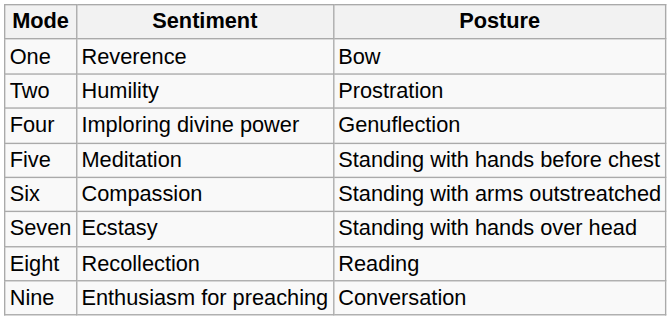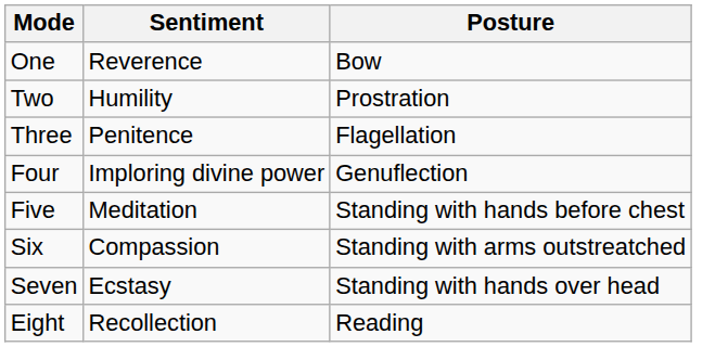 <table class="wikitable">
 <tr>
 <th>Mode</th>
 <th>Sentiment</th>
 <th>Posture</th>
 </tr>
 <tr>
 <td>One</td>
 <td>Reverence</td>
 <td>Bow</td>
 </tr>
 <tr>
 <td>Two</td>
 <td>Humility</td>
 <td>Prostration</td>
+</tr>
+<tr>
+<td>Three</td>
+<td>Penitence</td>
+<td>Flagellation</td>
 </tr>
 <tr>
 <td>Four</td>
 <td>Imploring divine power</td>
 <td>Genuflection</td>
 </tr>
 <tr>
 <td>Five</td>
 <td>Meditation</td>
 <td>Standing with hands before chest</td>
 </tr>
 <tr>
 <td>Six</td>
 <td>Compassion</td>
 <td>Standing with arms outstreatched</td>
 </tr>
 <tr>
 <td>Seven</td>
 <td>Ecstasy</td>
 <td>Standing with hands over head</td>
 </tr>
 <tr>
 <td>Eight</td>
 <td>Recollection</td>
 <td>Reading</td>
 </tr>
-<tr>
-<td>Nine</td>
-<td>Enthusiasm for preaching</td>
-<td>Conversation</td>
-</tr>
 </table>
